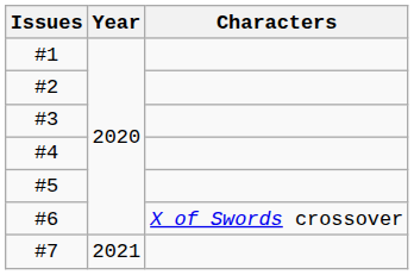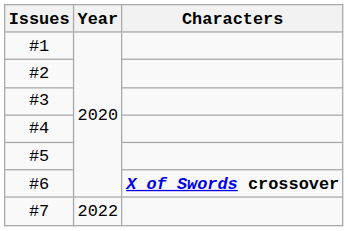 <table class="wikitable plainrowheaders" style="text-align:center;" border="1">
 <tr>
 <th scope="col">Issues</th>
 <th scope="col">Year</th>
 <th scope="col">Characters</th>
 </tr>
 <tr>
 <td>#1</td>
 <td rowspan="6">2020</td>
 <td></td>
 </tr>
 <tr>
 <td>#2</td>
 <td></td>
 </tr>
 <tr>
 <td>#3</td>
 <td></td>
 </tr>
 <tr>
 <td>#4</td>
 <td></td>
 </tr>
 <tr>
 <td>#5</td>
 <td></td>
 </tr>
 <tr>
 <td>#6</td>
-<td align="left"><em><a href='#'>X of Swords</a></em> crossover</td>
+<td align="left"><strong><em><a href='#'>X of Swords</a></em> crossover</strong></td>
 </tr>
 <tr>
 <td>#7</td>
-<td>2021</td>
+<td>2022</td>
 <td></td>
 </tr>
 </table>
